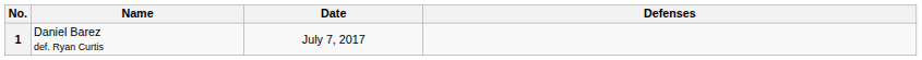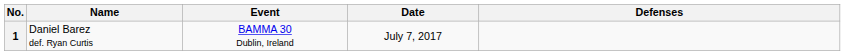 <table class="wikitable">
 <tr>
 <th width=1%>No.</th>
 <th width=19%>Name</th>
+<th width=20%>Event</th>
 <th width=16%>Date</th>
 <th width=44%>Defenses</th>
 </tr>
 <tr>
 <th>1</th>
 <td align=left> Daniel Barez<br><small>def. Ryan Curtis</small></td>
+<td align=center><a href='#'>BAMMA 30</a><br><small>Dublin, Ireland</small></td>
 <td align=center>July 7, 2017</td>
 <td></td>
 </tr>
 </table>
